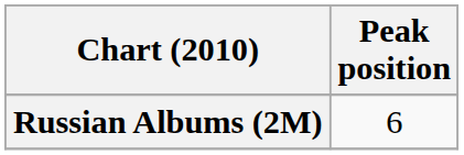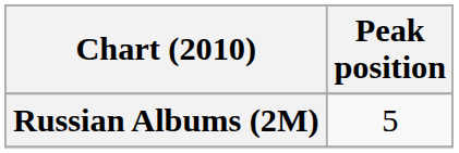 <table class="wikitable sortable plainrowheaders" style="text-align:center">
 <tr>
 <th scope="col">Chart (2010)</th>
 <th scope="col">Peak<br>position</th>
 </tr>
 <tr>
 </tr>
 <tr>
 </tr>
 <tr>
 </tr>
 <tr>
 </tr>
 <tr>
 </tr>
 <tr>
 </tr>
 <tr>
 <th scope="row">Russian Albums (2M)</th>
-<td>6</td>
+<td>5</td>
 </tr>
 <tr>
 </tr>
 </table>
